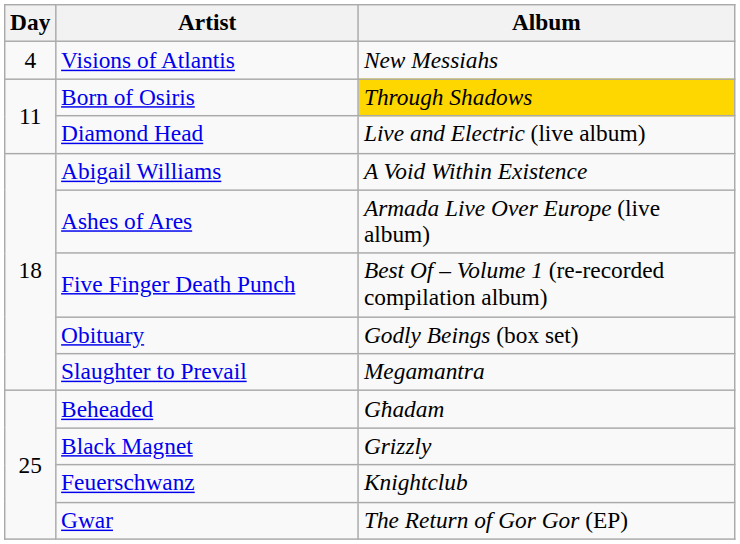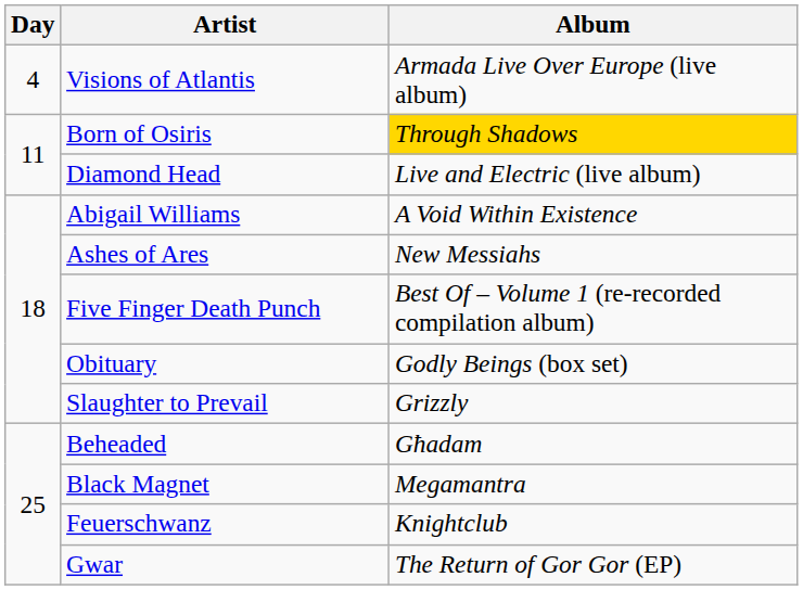 <table class="wikitable" id="table_July">
 <tr>
 <th style="width:20px;">Day</th>
 <th style="width:200px;">Artist</th>
 <th style="width:250px;">Album</th>
 </tr>
 <tr>
 <td style="text-align:center;" rowspan="1">4</td>
 <td><a href='#'>Visions of Atlantis</a></td>
-<td><em>New Messiahs</em></td>
+<td><em>Armada Live Over Europe</em> (live album)</td>
 </tr>
 <tr>
 <td style="text-align:center;" rowspan="2">11</td>
 <td><a href='#'>Born of Osiris</a></td>
 <td style="background: gold;"><em>Through Shadows</em></td>
 </tr>
 <tr>
 <td><a href='#'>Diamond Head</a></td>
 <td><em>Live and Electric</em> (live album)</td>
 </tr>
 <tr>
 <td style="text-align:center;" rowspan="5">18</td>
 <td><a href='#'>Abigail Williams</a></td>
 <td><em>A Void Within Existence</em></td>
 </tr>
 <tr>
 <td><a href='#'>Ashes of Ares</a></td>
-<td><em>Armada Live Over Europe</em> (live album)</td>
+<td><em>New Messiahs</em></td>
 </tr>
 <tr>
 <td><a href='#'>Five Finger Death Punch</a></td>
 <td><em>Best Of – Volume 1</em> (re-recorded compilation album)</td>
 </tr>
 <tr>
 <td><a href='#'>Obituary</a></td>
 <td><em>Godly Beings</em> (box set)</td>
 </tr>
 <tr>
 <td><a href='#'>Slaughter to Prevail</a></td>
-<td><em>Megamantra</em></td>
+<td><em>Grizzly</em></td>
 </tr>
 <tr>
 <td style="text-align:center;" rowspan="4">25</td>
 <td><a href='#'>Beheaded</a></td>
 <td><em>Għadam</em></td>
 </tr>
 <tr>
 <td><a href='#'>Black Magnet</a></td>
-<td><em>Grizzly</em></td>
+<td><em>Megamantra</em></td>
 </tr>
 <tr>
 <td><a href='#'>Feuerschwanz</a></td>
 <td><em>Knightclub</em></td>
 </tr>
 <tr>
 <td><a href='#'>Gwar</a></td>
 <td><em>The Return of Gor Gor</em> (EP)</td>
 </tr>
 </table>
